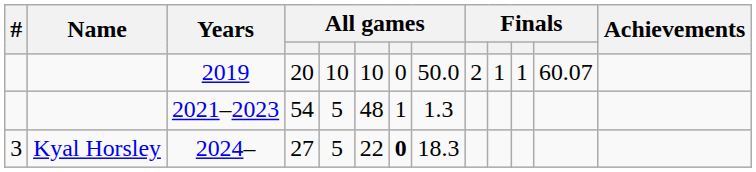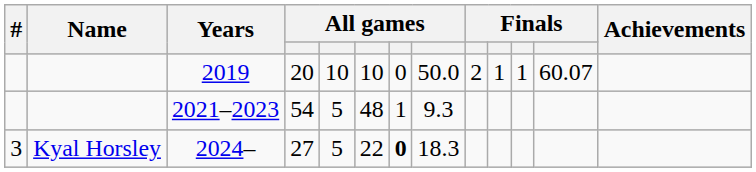 <table class="wikitable sortable" style="text-align:center;" border="1">
 <tr>
 <th rowspan="2">#</th>
 <th rowspan="2">Name</th>
 <th rowspan="2">Years</th>
 <th colspan="5">All games</th>
 <th colspan="4">Finals</th>
 <th rowspan="2">Achievements</th>
 </tr>
 <tr>
 <th></th>
 <th></th>
 <th></th>
 <th></th>
 <th></th>
 <th></th>
 <th></th>
 <th></th>
 <th></th>
 </tr>
 <tr>
 <td align="center"></td>
 <td align="left"></td>
 <td><a href='#'>2019</a></td>
 <td>20</td>
 <td>10</td>
 <td>10</td>
 <td>0</td>
 <td>50.0</td>
 <td>2</td>
 <td>1</td>
 <td>1</td>
 <td>60.07</td>
 <td></td>
 </tr>
 <tr>
 <td align="center"></td>
 <td align="left"></td>
 <td><a href='#'>2021</a>–<a href='#'>2023</a></td>
 <td>54</td>
 <td>5</td>
 <td>48</td>
 <td>1</td>
-<td>1.3</td>
+<td>9.3</td>
 <td></td>
 <td></td>
 <td></td>
 <td></td>
 <td></td>
 </tr>
 <tr>
 <td>3</td>
 <td><a href='#'>Kyal Horsley</a></td>
 <td><a href='#'>2024</a>–</td>
 <td>27</td>
 <td>5</td>
 <td>22</td>
 <td><strong>0</strong></td>
 <td>18.3</td>
 <td></td>
 <td></td>
 <td></td>
 <td></td>
 <td></td>
 </tr>
 </table>
